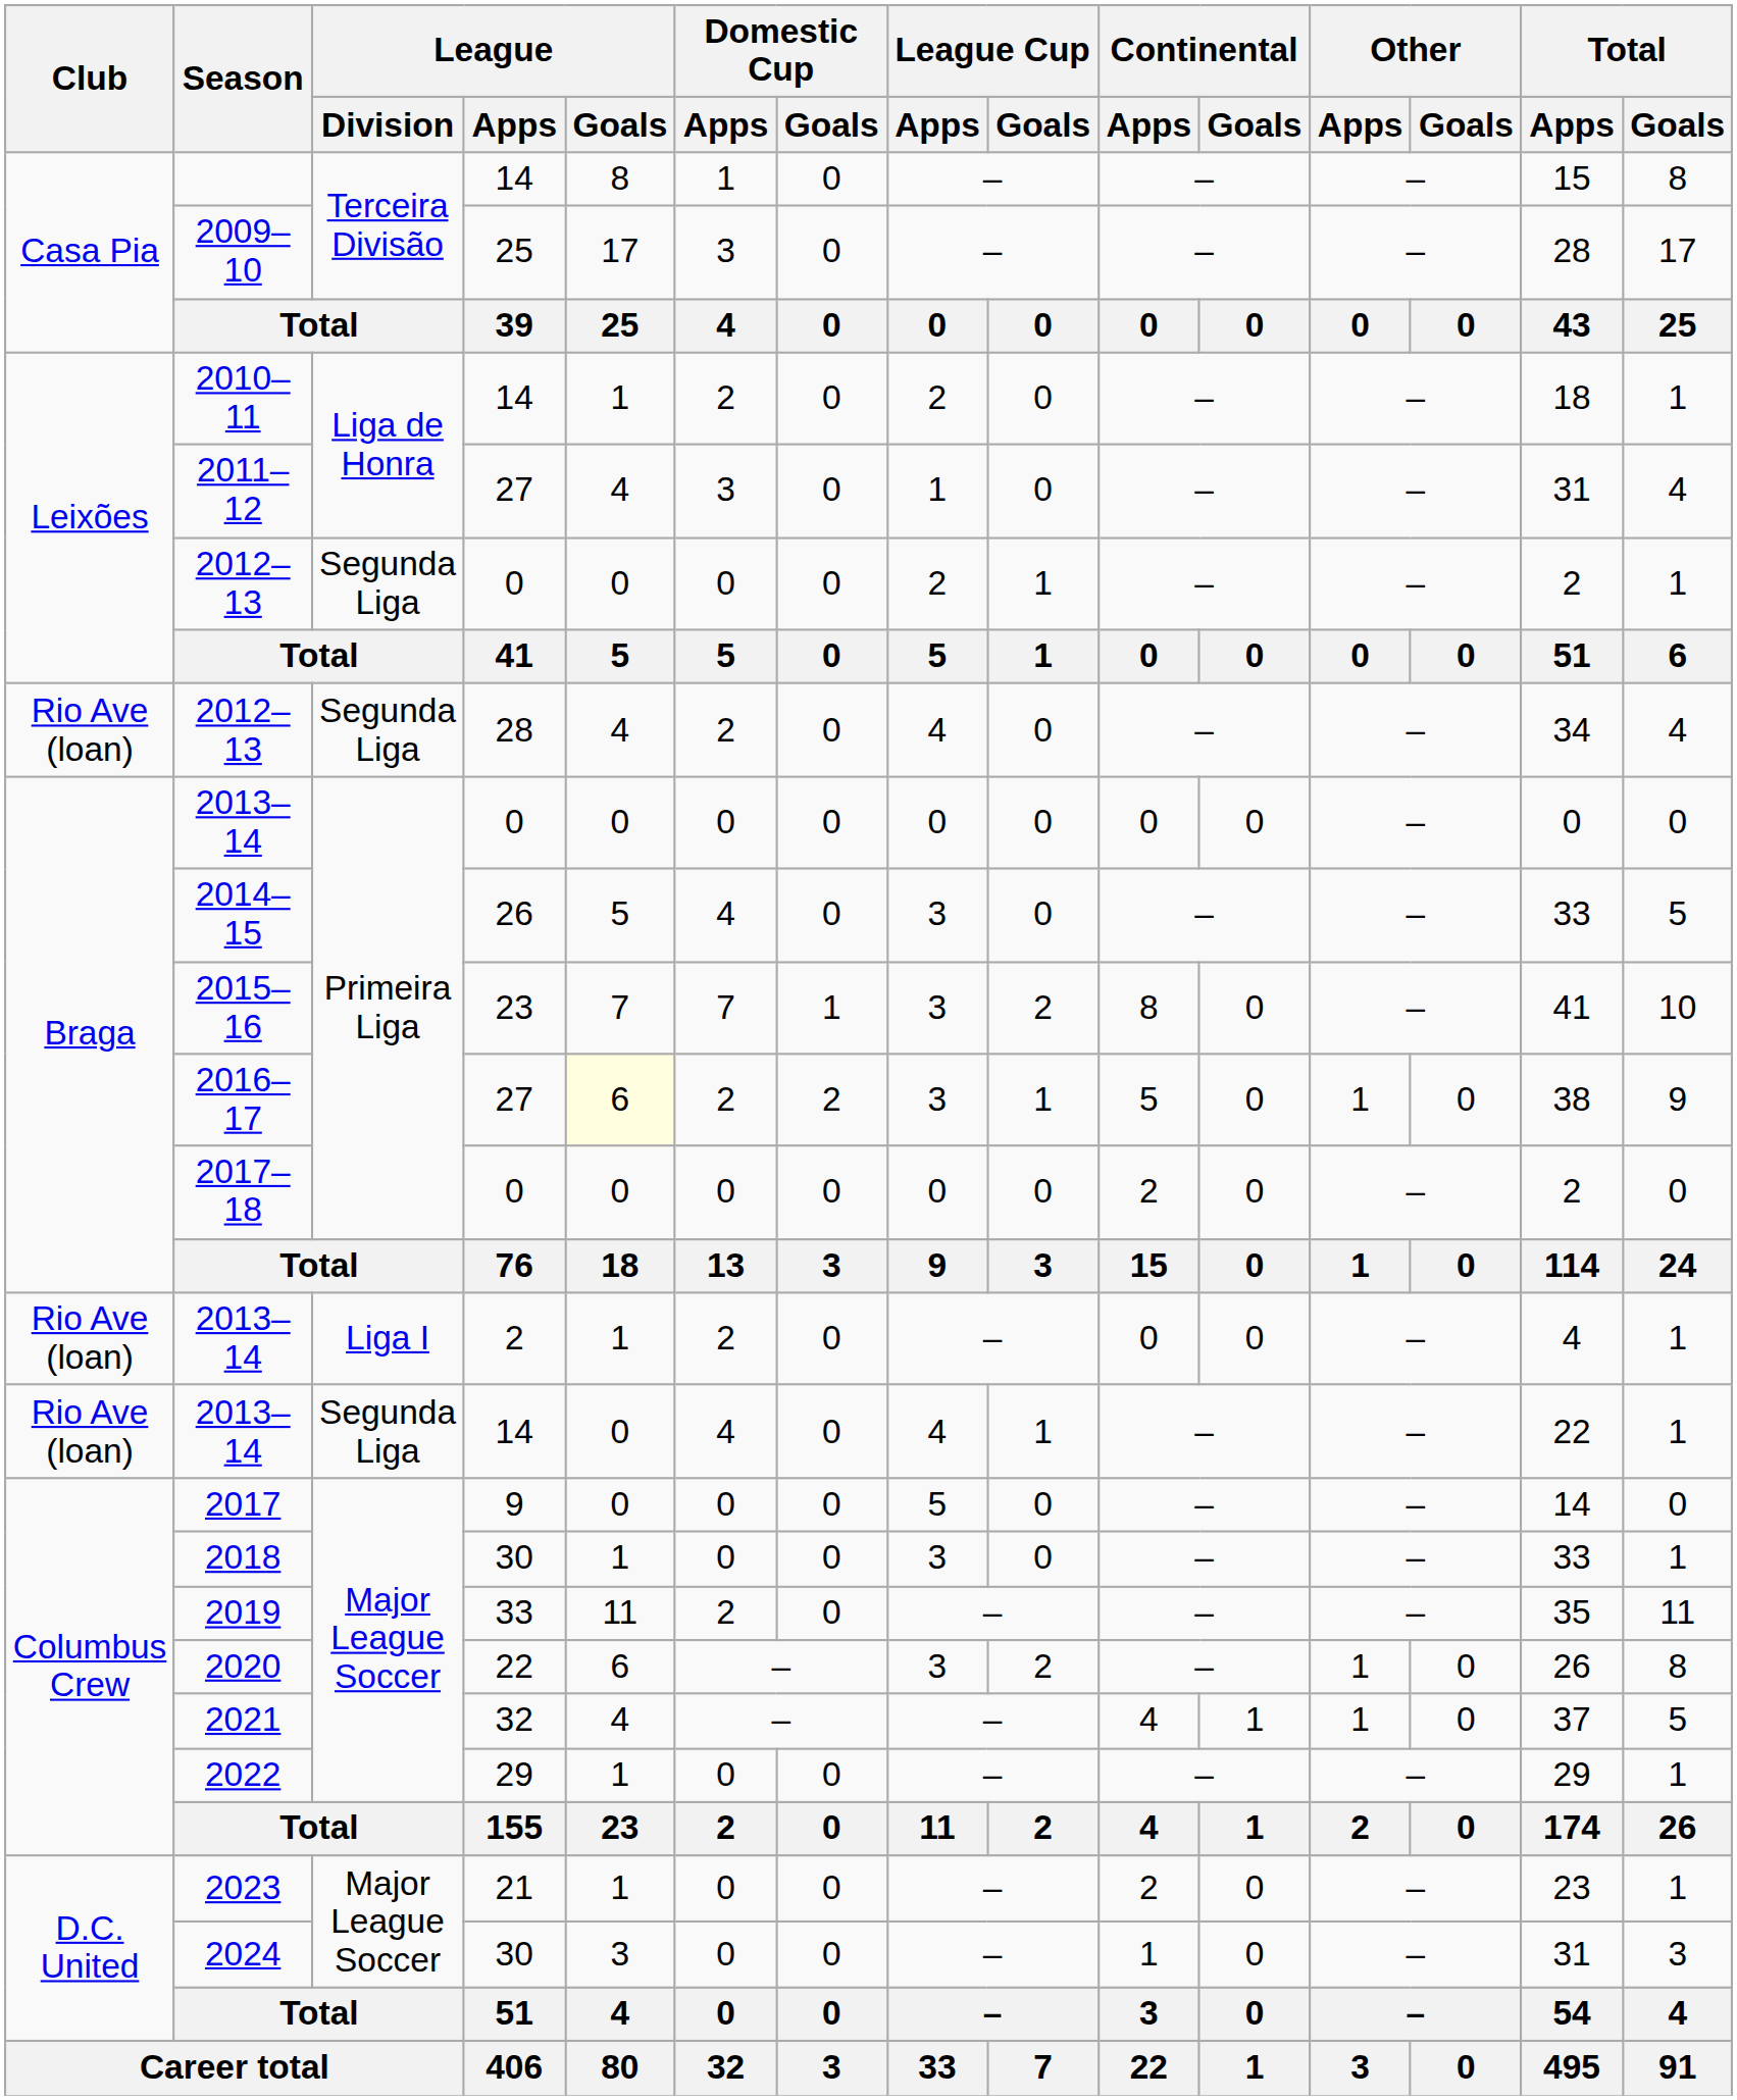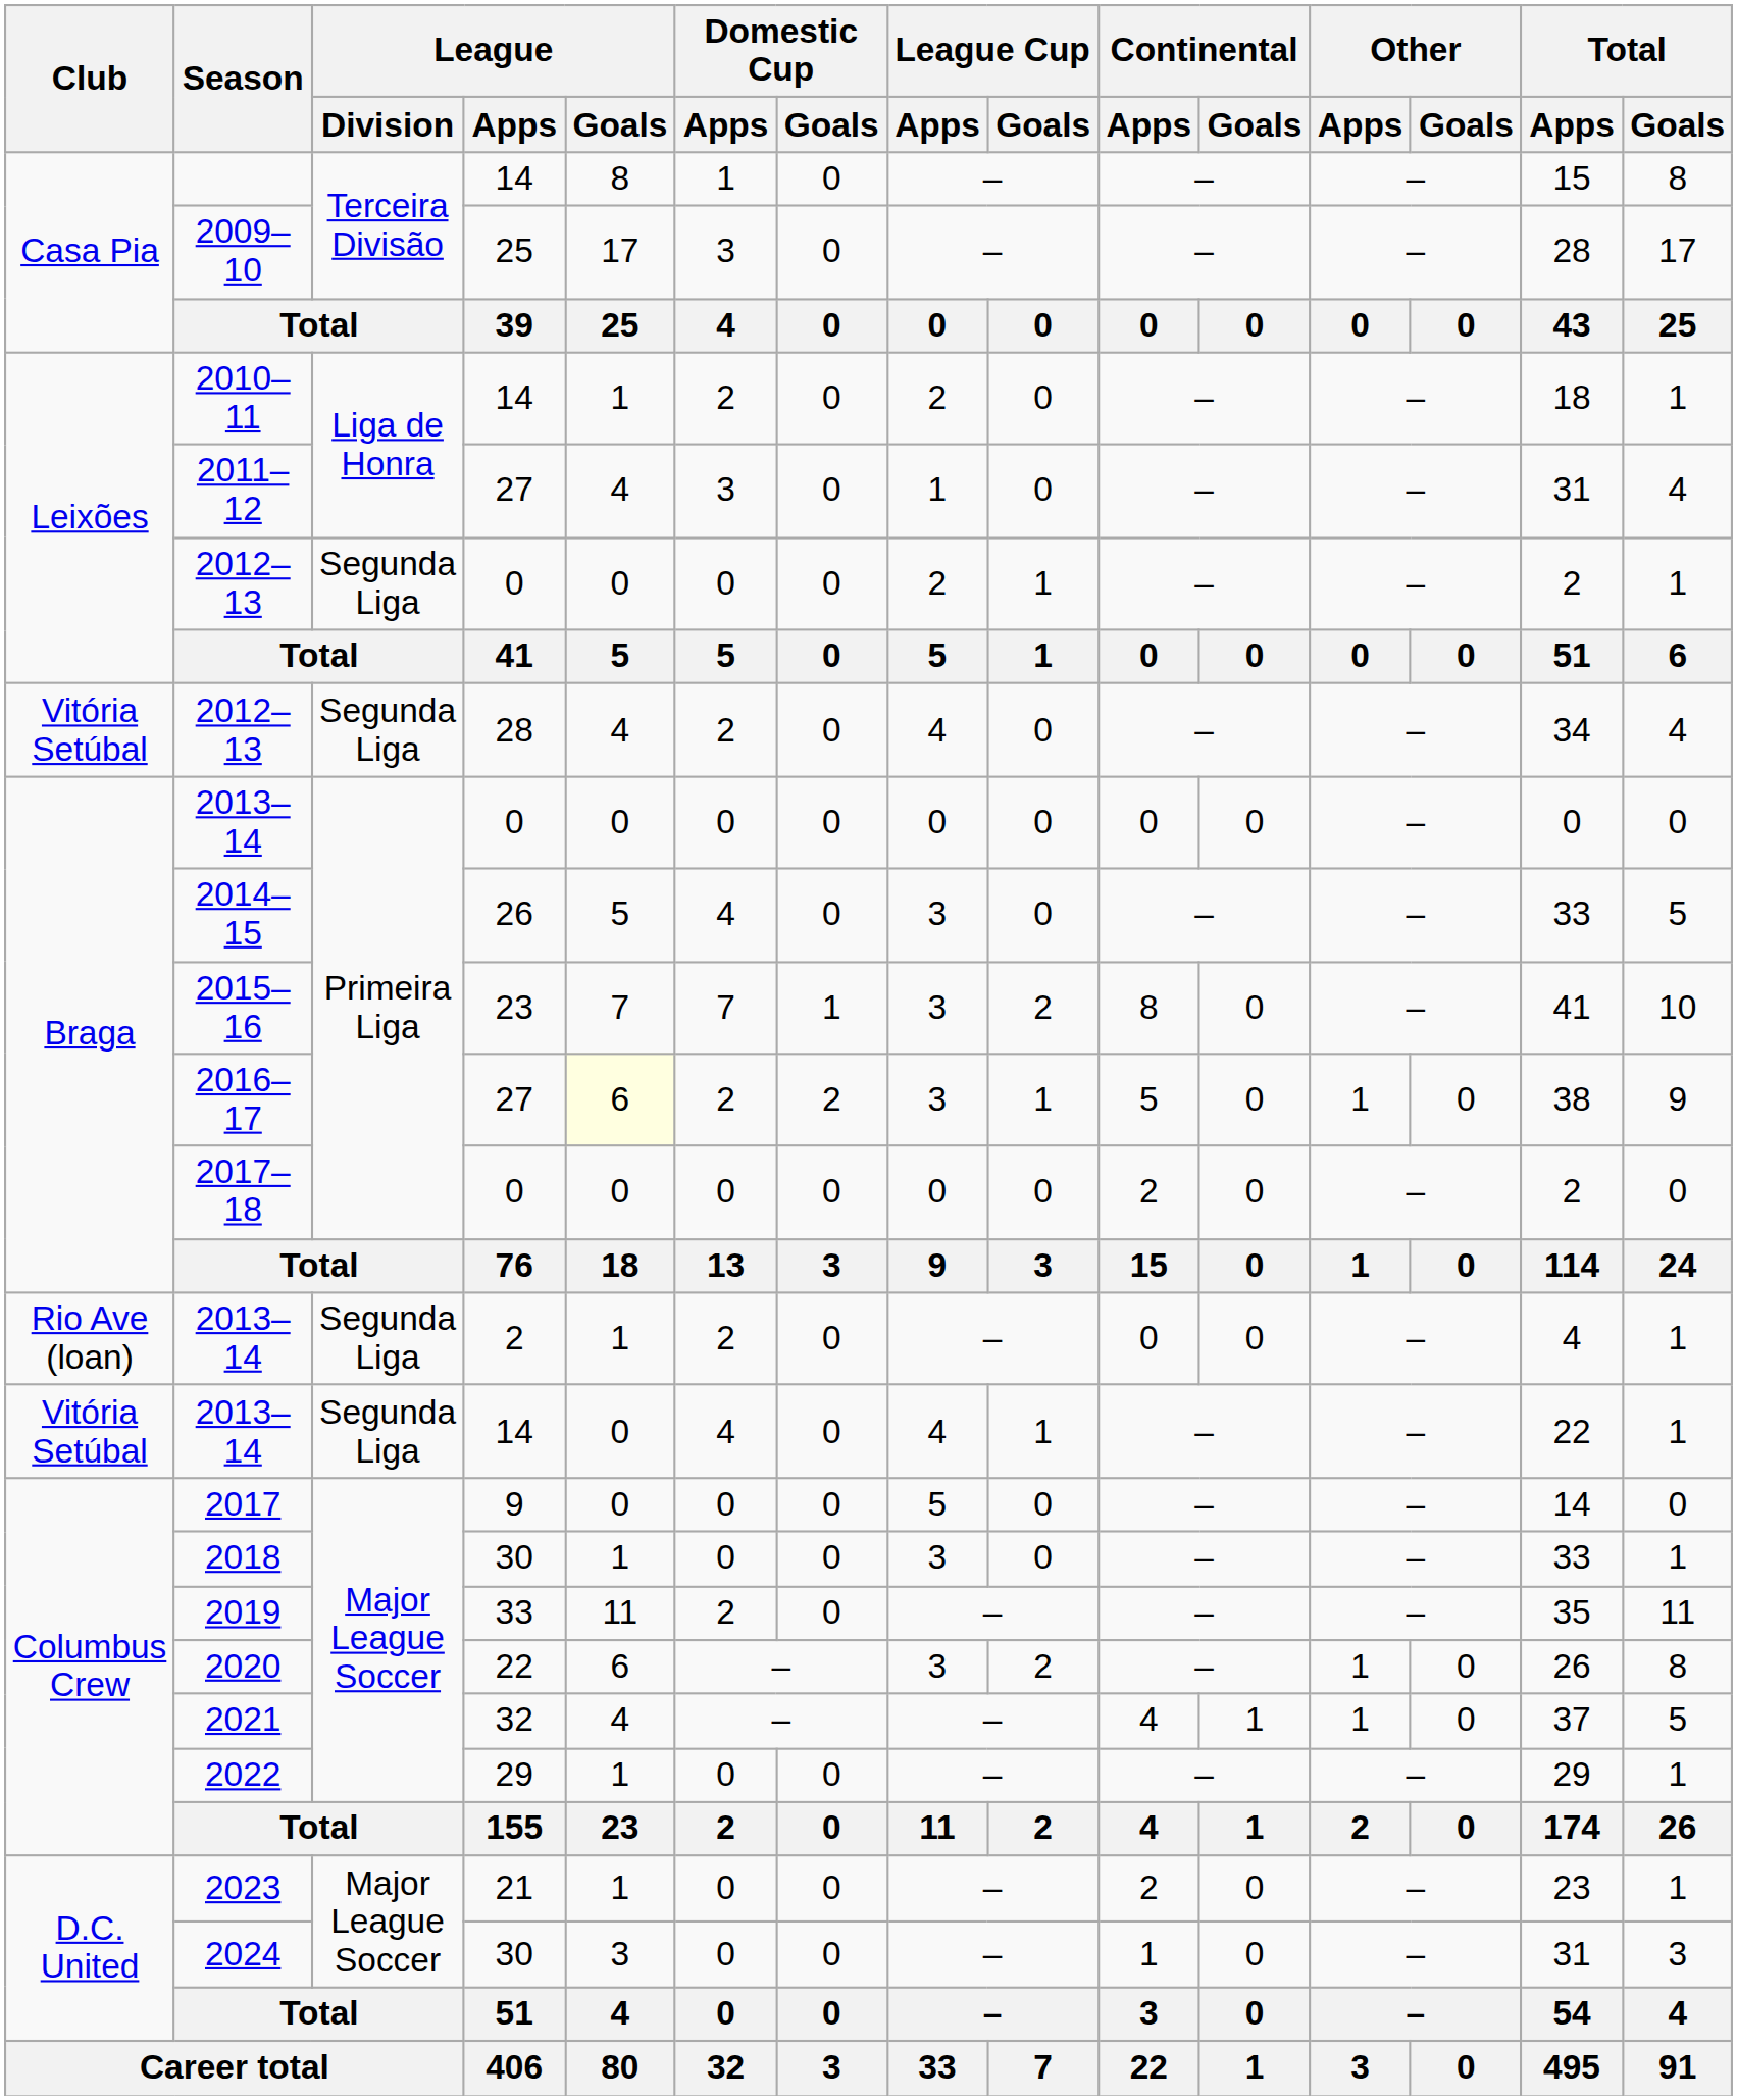 <table class="wikitable" style="text-align: center;">
 <tr>
 <th rowspan=2>Club</th>
 <th rowspan=2>Season</th>
 <th colspan=3>League</th>
 <th colspan=2>Domestic Cup</th>
 <th colspan=2>League Cup</th>
 <th colspan=2>Continental</th>
 <th colspan=2>Other</th>
 <th colspan=2>Total</th>
 </tr>
 <tr>
 <th>Division</th>
 <th>Apps</th>
 <th>Goals</th>
 <th>Apps</th>
 <th>Goals</th>
 <th>Apps</th>
 <th>Goals</th>
 <th>Apps</th>
 <th>Goals</th>
 <th>Apps</th>
 <th>Goals</th>
 <th>Apps</th>
 <th>Goals</th>
 </tr>
 <tr>
 <td rowspan=3><a href='#'>Casa Pia</a></td>
 <td></td>
 <td rowspan="2"><a href='#'>Terceira Divisão</a></td>
 <td>14</td>
 <td>8</td>
 <td>1</td>
 <td>0</td>
 <td colspan=2>–</td>
 <td colspan=2>–</td>
 <td colspan=2>–</td>
 <td>15</td>
 <td>8</td>
 </tr>
 <tr>
 <td><a href='#'>2009–10</a></td>
 <td>25</td>
 <td>17</td>
 <td>3</td>
 <td>0</td>
 <td colspan=2>–</td>
 <td colspan=2>–</td>
 <td colspan=2>–</td>
 <td>28</td>
 <td>17</td>
 </tr>
 <tr>
 <th colspan=2>Total</th>
 <th>39</th>
 <th>25</th>
 <th>4</th>
 <th>0</th>
 <th>0</th>
 <th>0</th>
 <th>0</th>
 <th>0</th>
 <th>0</th>
 <th>0</th>
 <th>43</th>
 <th>25</th>
 </tr>
 <tr>
 <td rowspan=4><a href='#'>Leixões</a></td>
 <td><a href='#'>2010–11</a></td>
 <td rowspan="2"><a href='#'>Liga de Honra</a></td>
 <td>14</td>
 <td>1</td>
 <td>2</td>
 <td>0</td>
 <td>2</td>
 <td>0</td>
 <td colspan=2>–</td>
 <td colspan=2>–</td>
 <td>18</td>
 <td>1</td>
 </tr>
 <tr>
 <td><a href='#'>2011–12</a></td>
 <td>27</td>
 <td>4</td>
 <td>3</td>
 <td>0</td>
 <td>1</td>
 <td>0</td>
 <td colspan=2>–</td>
 <td colspan=2>–</td>
 <td>31</td>
 <td>4</td>
 </tr>
 <tr>
 <td><a href='#'>2012–13</a></td>
 <td>Segunda Liga</td>
 <td>0</td>
 <td>0</td>
 <td>0</td>
 <td>0</td>
 <td>2</td>
 <td>1</td>
 <td colspan=2>–</td>
 <td colspan=2>–</td>
 <td>2</td>
 <td>1</td>
 </tr>
 <tr>
 <th colspan=2>Total</th>
 <th>41</th>
 <th>5</th>
 <th>5</th>
 <th>0</th>
 <th>5</th>
 <th>1</th>
 <th>0</th>
 <th>0</th>
 <th>0</th>
 <th>0</th>
 <th>51</th>
 <th>6</th>
 </tr>
 <tr>
-<td><a href='#'>Rio Ave</a> (loan)</td>
+<td><a href='#'>Vitória Setúbal</a></td>
 <td><a href='#'>2012–13</a></td>
 <td>Segunda Liga</td>
 <td>28</td>
 <td>4</td>
 <td>2</td>
 <td>0</td>
 <td>4</td>
 <td>0</td>
 <td colspan=2>–</td>
 <td colspan=2>–</td>
 <td>34</td>
 <td>4</td>
 </tr>
 <tr>
 <td rowspan=6><a href='#'>Braga</a></td>
 <td><a href='#'>2013–14</a></td>
 <td rowspan="5">Primeira Liga</td>
 <td>0</td>
 <td>0</td>
 <td>0</td>
 <td>0</td>
 <td>0</td>
 <td>0</td>
 <td>0</td>
 <td>0</td>
 <td colspan=2>–</td>
 <td>0</td>
 <td>0</td>
 </tr>
 <tr>
 <td><a href='#'>2014–15</a></td>
 <td>26</td>
 <td>5</td>
 <td>4</td>
 <td>0</td>
 <td>3</td>
 <td>0</td>
 <td colspan=2>–</td>
 <td colspan=2>–</td>
 <td>33</td>
 <td>5</td>
 </tr>
 <tr>
 <td><a href='#'>2015–16</a></td>
 <td>23</td>
 <td>7</td>
 <td>7</td>
 <td>1</td>
 <td>3</td>
 <td>2</td>
 <td>8</td>
 <td>0</td>
 <td colspan=2>–</td>
 <td>41</td>
 <td>10</td>
 </tr>
 <tr>
 <td><a href='#'>2016–17</a></td>
 <td>27</td>
 <td style="background: lightyellow;">6</td>
 <td>2</td>
 <td>2</td>
 <td>3</td>
 <td>1</td>
 <td>5</td>
 <td>0</td>
 <td>1</td>
 <td>0</td>
 <td>38</td>
 <td>9</td>
 </tr>
 <tr>
 <td><a href='#'>2017–18</a></td>
 <td>0</td>
 <td>0</td>
 <td>0</td>
 <td>0</td>
 <td>0</td>
 <td>0</td>
 <td>2</td>
 <td>0</td>
 <td colspan=2>–</td>
 <td>2</td>
 <td>0</td>
 </tr>
 <tr>
 <th colspan=2>Total</th>
 <th>76</th>
 <th>18</th>
 <th>13</th>
 <th>3</th>
 <th>9</th>
 <th>3</th>
 <th>15</th>
 <th>0</th>
 <th>1</th>
 <th>0</th>
 <th>114</th>
 <th>24</th>
 </tr>
 <tr>
 <td><a href='#'>Rio Ave</a> (loan)</td>
 <td><a href='#'>2013–14</a></td>
-<td><a href='#'>Liga I</a></td>
+<td>Segunda Liga</td>
 <td>2</td>
 <td>1</td>
 <td>2</td>
 <td>0</td>
 <td colspan=2>–</td>
 <td>0</td>
 <td>0</td>
 <td colspan=2>–</td>
 <td>4</td>
 <td>1</td>
 </tr>
 <tr>
-<td><a href='#'>Rio Ave</a> (loan)</td>
+<td><a href='#'>Vitória Setúbal</a></td>
 <td><a href='#'>2013–14</a></td>
 <td>Segunda Liga</td>
 <td>14</td>
 <td>0</td>
 <td>4</td>
 <td>0</td>
 <td>4</td>
 <td>1</td>
 <td colspan=2>–</td>
 <td colspan=2>–</td>
 <td>22</td>
 <td>1</td>
 </tr>
 <tr>
 <td rowspan="7"><a href='#'>Columbus Crew</a></td>
 <td><a href='#'>2017</a></td>
 <td rowspan="6"><a href='#'>Major League Soccer</a></td>
 <td>9</td>
 <td>0</td>
 <td>0</td>
 <td>0</td>
 <td>5</td>
 <td>0</td>
 <td colspan="2">–</td>
 <td colspan="2">–</td>
 <td>14</td>
 <td>0</td>
 </tr>
 <tr>
 <td><a href='#'>2018</a></td>
 <td>30</td>
 <td>1</td>
 <td>0</td>
 <td>0</td>
 <td>3</td>
 <td>0</td>
 <td colspan="2">–</td>
 <td colspan="2">–</td>
 <td>33</td>
 <td>1</td>
 </tr>
 <tr>
 <td><a href='#'>2019</a></td>
 <td>33</td>
 <td>11</td>
 <td>2</td>
 <td>0</td>
 <td colspan=2>–</td>
 <td colspan=2>–</td>
 <td colspan=2>–</td>
 <td>35</td>
 <td>11</td>
 </tr>
 <tr>
 <td><a href='#'>2020</a></td>
 <td>22</td>
 <td>6</td>
 <td colspan="2">–</td>
 <td>3</td>
 <td>2</td>
 <td colspan="2">–</td>
 <td>1</td>
 <td>0</td>
 <td>26</td>
 <td>8</td>
 </tr>
 <tr>
 <td><a href='#'>2021</a></td>
 <td>32</td>
 <td>4</td>
 <td colspan="2">–</td>
 <td colspan="2">–</td>
 <td>4</td>
 <td>1</td>
 <td>1</td>
 <td>0</td>
 <td>37</td>
 <td>5</td>
 </tr>
 <tr>
 <td><a href='#'>2022</a></td>
 <td>29</td>
 <td>1</td>
 <td>0</td>
 <td>0</td>
 <td colspan="2">–</td>
 <td colspan="2">–</td>
 <td colspan="2">–</td>
 <td>29</td>
 <td>1</td>
 </tr>
 <tr>
 <th colspan="2">Total</th>
 <th>155</th>
 <th>23</th>
 <th>2</th>
 <th>0</th>
 <th>11</th>
 <th>2</th>
 <th>4</th>
 <th>1</th>
 <th>2</th>
 <th>0</th>
 <th>174</th>
 <th>26</th>
 </tr>
 <tr>
 <td rowspan="3"><a href='#'>D.C. United</a></td>
 <td><a href='#'>2023</a></td>
 <td rowspan="2">Major League Soccer</td>
 <td>21</td>
 <td>1</td>
 <td>0</td>
 <td>0</td>
 <td colspan="2">–</td>
 <td>2</td>
 <td>0</td>
 <td colspan="2">–</td>
 <td>23</td>
 <td>1</td>
 </tr>
 <tr>
 <td><a href='#'>2024</a></td>
 <td>30</td>
 <td>3</td>
 <td>0</td>
 <td>0</td>
 <td colspan="2">–</td>
 <td>1</td>
 <td>0</td>
 <td colspan="2">–</td>
 <td>31</td>
 <td>3</td>
 </tr>
 <tr>
 <th colspan="2">Total</th>
 <th>51</th>
 <th>4</th>
 <th>0</th>
 <th>0</th>
 <th colspan="2">–</th>
 <th>3</th>
 <th>0</th>
 <th colspan="2">–</th>
 <th>54</th>
 <th>4</th>
 </tr>
 <tr>
 <th colspan="3">Career total</th>
 <th>406</th>
 <th>80</th>
 <th>32</th>
 <th>3</th>
 <th>33</th>
 <th>7</th>
 <th>22</th>
 <th>1</th>
 <th>3</th>
 <th>0</th>
 <th>495</th>
 <th>91</th>
 </tr>
 </table>
